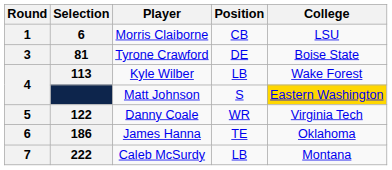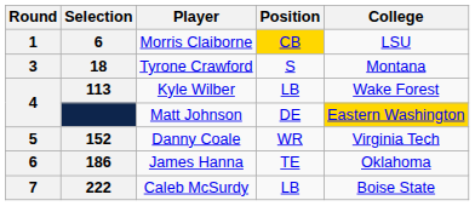 <table class="wikitable" style="text-align: center;">
 <tr>
 <th>Round</th>
 <th>Selection</th>
 <th>Player</th>
 <th>Position</th>
 <th>College</th>
 </tr>
 <tr>
 <th>1</th>
 <th>6</th>
 <td><a href='#'>Morris Claiborne</a></td>
-<td style="text-align:center;"><a href='#'>CB</a></td>
+<td style="background: gold; text-align:center;"><a href='#'>CB</a></td>
 <td><a href='#'>LSU</a></td>
 </tr>
 <tr>
 <th>3</th>
-<th>81</th>
+<th>18</th>
 <td><a href='#'>Tyrone Crawford</a></td>
-<td style="text-align:center;"><a href='#'>DE</a></td>
-<td><a href='#'>Boise State</a></td>
+<td style="text-align:center;"><a href='#'>S</a></td>
+<td><a href='#'>Montana</a></td>
 </tr>
 <tr>
 <th rowspan="2">4</th>
 <th>113</th>
 <td><a href='#'>Kyle Wilber</a></td>
 <td style="text-align:center;"><a href='#'>LB</a></td>
 <td><a href='#'>Wake Forest</a></td>
 </tr>
 <tr>
 <th style="background:#0D254C;"></th>
 <td><a href='#'>Matt Johnson</a></td>
-<td style="text-align:center;"><a href='#'>S</a></td>
+<td style="text-align:center;"><a href='#'>DE</a></td>
 <td style="background: gold;"><a href='#'>Eastern Washington</a></td>
 </tr>
 <tr>
 <th>5</th>
-<th>122</th>
+<th>152</th>
 <td><a href='#'>Danny Coale</a></td>
 <td style="text-align:center;"><a href='#'>WR</a></td>
 <td><a href='#'>Virginia Tech</a></td>
 </tr>
 <tr>
 <th>6</th>
 <th>186</th>
 <td><a href='#'>James Hanna</a></td>
 <td style="text-align:center;"><a href='#'>TE</a></td>
 <td><a href='#'>Oklahoma</a></td>
 </tr>
 <tr>
 <th>7</th>
 <th>222</th>
 <td><a href='#'>Caleb McSurdy</a></td>
 <td style="text-align:center;"><a href='#'>LB</a></td>
-<td><a href='#'>Montana</a></td>
+<td><a href='#'>Boise State</a></td>
 </tr>
 </table>
